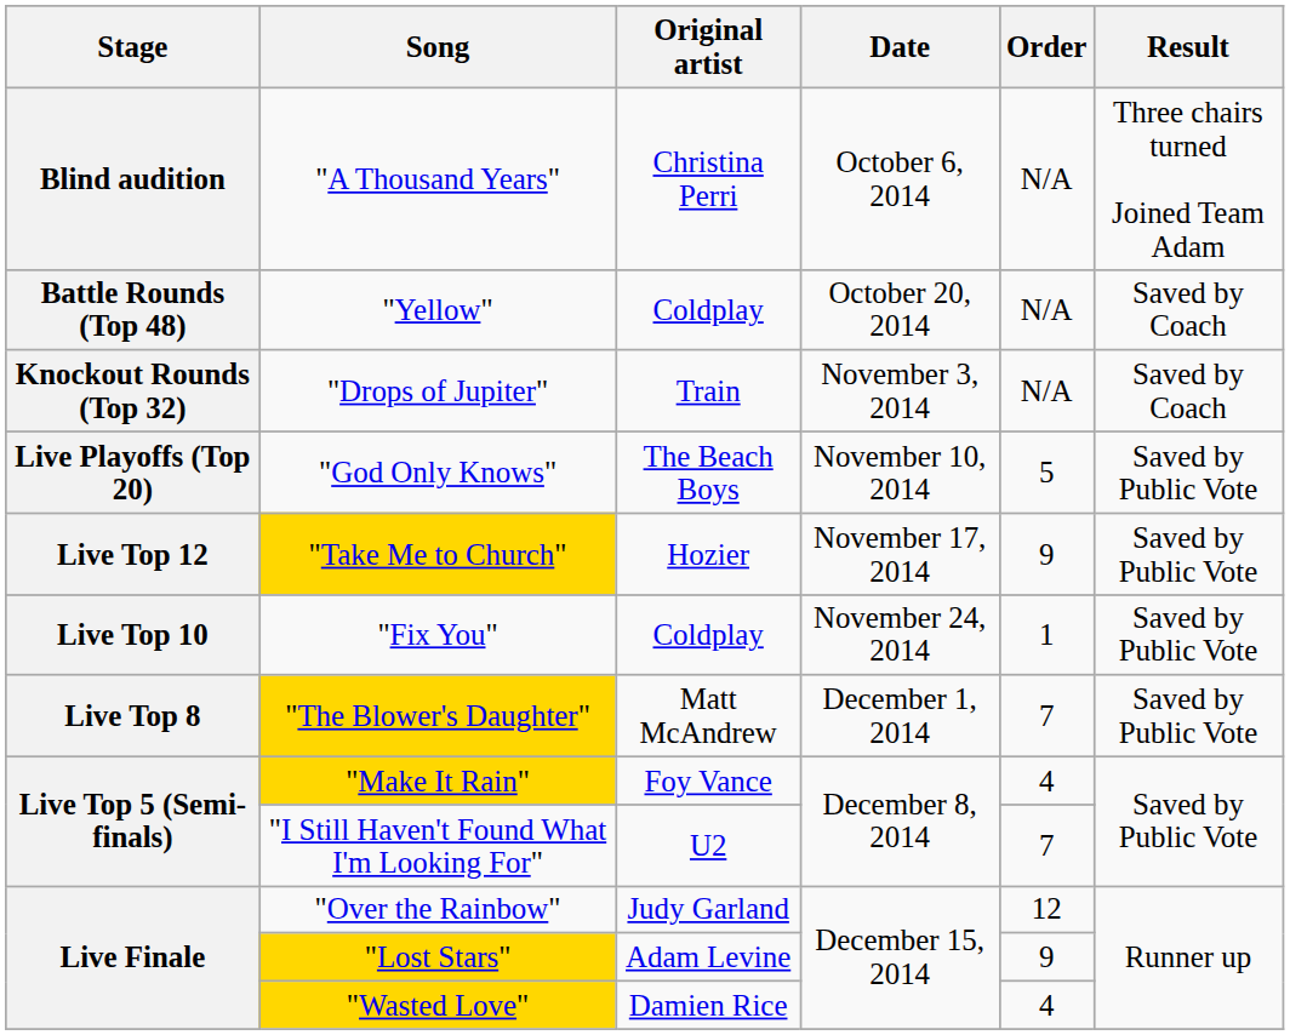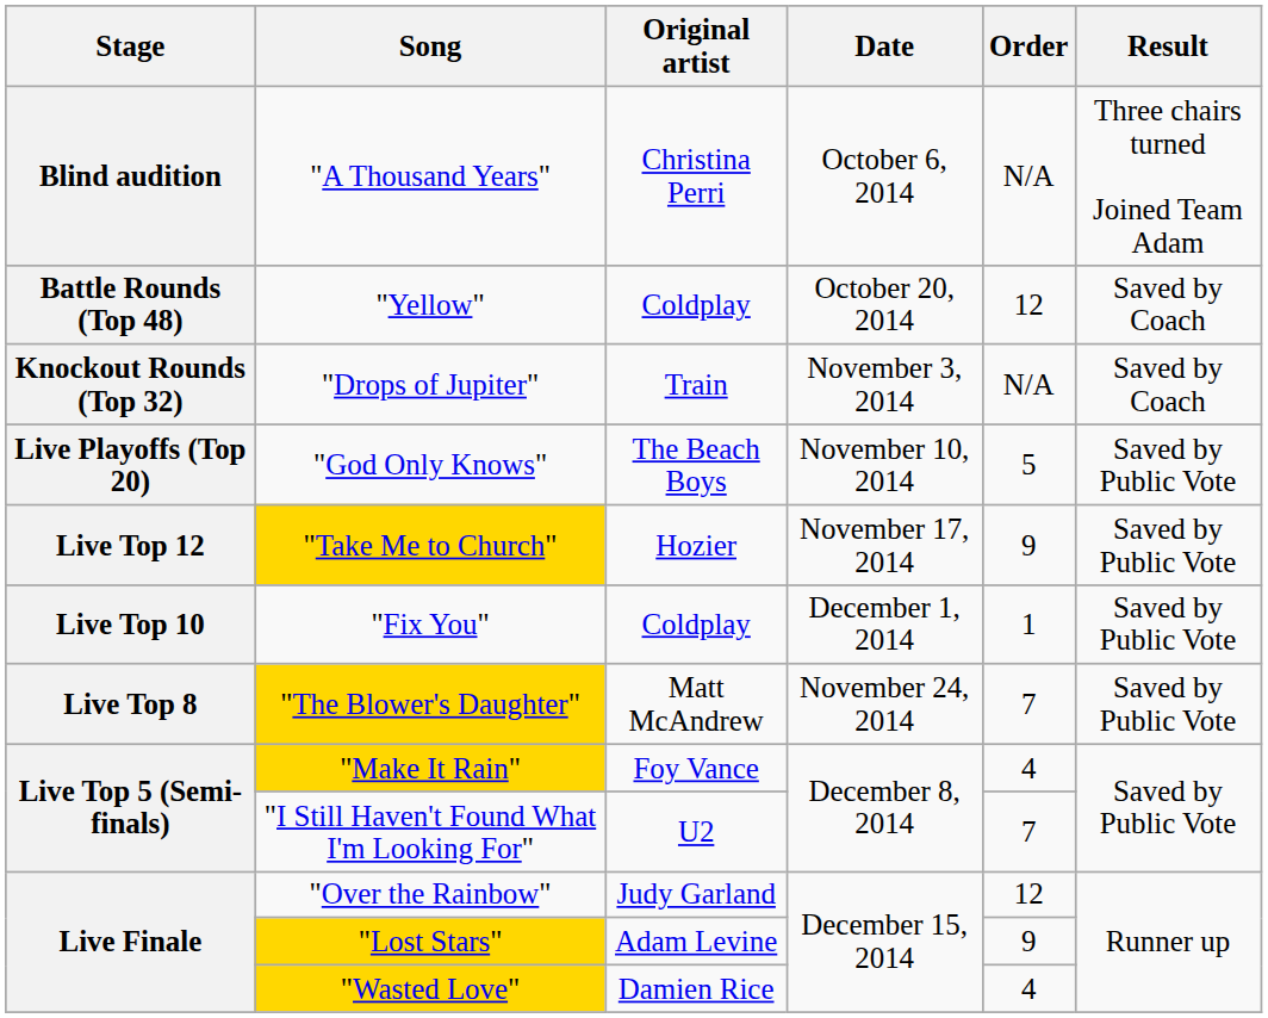 <table class="wikitable" style="text-align:center; font-size:90%; line-height:16px;">
 <tr>
 <th scope="col">Stage</th>
 <th scope="col">Song</th>
 <th scope="col">Original artist</th>
 <th scope="col">Date</th>
 <th scope="col">Order</th>
 <th scope="col">Result</th>
 </tr>
 <tr>
 <th scope="row">Blind audition</th>
 <td>"<a href='#'>A Thousand Years</a>"</td>
 <td><a href='#'>Christina Perri</a></td>
 <td>October 6, 2014</td>
 <td>N/A</td>
 <td>Three chairs turned<br><br>Joined Team Adam</td>
 </tr>
 <tr>
 <th scope="row">Battle Rounds (Top 48)</th>
 <td>"<a href='#'>Yellow</a>" </td>
 <td><a href='#'>Coldplay</a></td>
 <td>October 20, 2014</td>
-<td>N/A</td>
+<td>12</td>
 <td>Saved by Coach</td>
 </tr>
 <tr>
 <th scope="row">Knockout Rounds (Top 32)</th>
 <td>"<a href='#'>Drops of Jupiter</a>" </td>
 <td><a href='#'>Train</a></td>
 <td>November 3, 2014</td>
 <td>N/A</td>
 <td>Saved by Coach</td>
 </tr>
 <tr>
 <th scope="row">Live Playoffs (Top 20)</th>
 <td>"<a href='#'>God Only Knows</a>"</td>
 <td><a href='#'>The Beach Boys</a></td>
 <td>November 10, 2014</td>
 <td>5</td>
 <td>Saved by Public Vote</td>
 </tr>
 <tr>
 <th scope="row">Live Top 12</th>
 <td style="background:gold;">"<a href='#'>Take Me to Church</a>"</td>
 <td><a href='#'>Hozier</a></td>
 <td>November 17, 2014</td>
 <td>9</td>
 <td>Saved by Public Vote</td>
 </tr>
 <tr>
 <th scope="row">Live Top 10</th>
 <td>"<a href='#'>Fix You</a>"</td>
 <td><a href='#'>Coldplay</a></td>
-<td>November 24, 2014</td>
+<td>December 1, 2014</td>
 <td>1</td>
 <td>Saved by Public Vote</td>
 </tr>
 <tr>
 <th scope="row">Live Top 8</th>
 <td style="background:gold;">"<a href='#'>The Blower's Daughter</a>"</td>
 <td>Matt McAndrew</td>
-<td>December 1, 2014</td>
+<td>November 24, 2014</td>
 <td>7</td>
 <td>Saved by Public Vote</td>
 </tr>
 <tr>
 <th scope="row" rowspan=2>Live Top 5 (Semi-finals)</th>
 <td style="background:gold;">"<a href='#'>Make It Rain</a>"</td>
 <td><a href='#'>Foy Vance</a></td>
 <td rowspan=2>December 8, 2014</td>
 <td>4</td>
 <td rowspan=2>Saved by Public Vote</td>
 </tr>
 <tr>
 <td>"<a href='#'>I Still Haven't Found What I'm Looking For</a>"</td>
 <td><a href='#'>U2</a></td>
 <td>7</td>
 </tr>
 <tr>
 <th scope="row" rowspan=3>Live Finale</th>
 <td>"<a href='#'>Over the Rainbow</a>"</td>
 <td><a href='#'>Judy Garland</a></td>
 <td rowspan=3>December 15, 2014</td>
 <td>12</td>
 <td rowspan=3>Runner up</td>
 </tr>
 <tr>
 <td style="background:gold;">"<a href='#'>Lost Stars</a>" </td>
 <td><a href='#'>Adam Levine</a></td>
 <td>9</td>
 </tr>
 <tr>
 <td style="background:gold;">"<a href='#'>Wasted Love</a>" </td>
 <td><a href='#'>Damien Rice</a></td>
 <td>4</td>
 </tr>
 </table>
